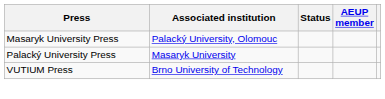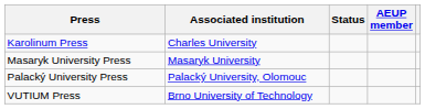 <table class="wikitable sortable">
 <tr>
 <th style="width:20em">Press</th>
 <th style="width:20em">Associated institution</th>
 <th>Status</th>
 <th><a href='#'>AEUP<br>member</a></th>
 <th></th>
 </tr>
 <tr>
+<td><a href='#'>Karolinum Press</a></td>
+<td><a href='#'>Charles University</a></td>
+<td></td>
+<td></td>
+<td></td>
+</tr>
+<tr>
 <td>Masaryk University Press</td>
-<td><a href='#'>Palacký University, Olomouc</a></td>
+<td><a href='#'>Masaryk University</a></td>
 <td></td>
 <td></td>
 <td></td>
 </tr>
 <tr>
 <td>Palacký University Press</td>
-<td><a href='#'>Masaryk University</a></td>
+<td><a href='#'>Palacký University, Olomouc</a></td>
 <td></td>
 <td></td>
 <td></td>
 </tr>
 <tr>
 <td>VUTIUM Press</td>
 <td><a href='#'>Brno University of Technology</a></td>
 <td></td>
 <td></td>
 <td></td>
 </tr>
 </table>
